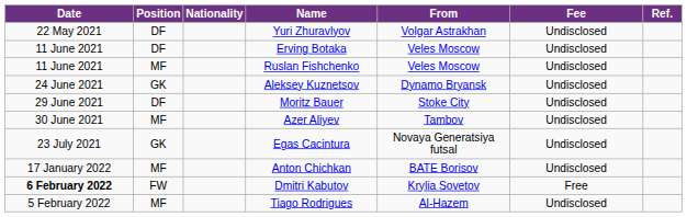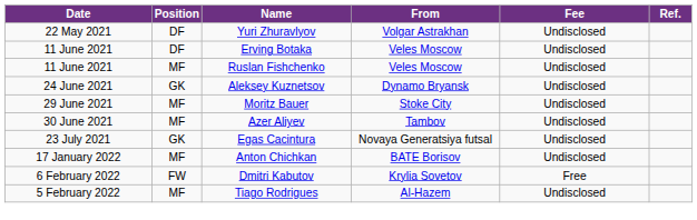 <table class="wikitable"  style="text-align:center; font-size:90%; ">
 <tr>
 <th style="background:#6C3082; color:white; width:200px;">Date</th>
 <th style="background:#6C3082; color:white; width:50px;">Position</th>
-<th style="background:#6C3082; color:white; width:505x;">Nationality</th>
 <th style="background:#6C3082; color:white; width:200px;">Name</th>
 <th style="background:#6C3082; color:white; width:200px;">From</th>
 <th style="background:#6C3082; color:white; width:200px;">Fee</th>
 <th style="background:#6C3082; color:white; width:50px;">Ref.</th>
 </tr>
 <tr>
 <td>22 May 2021</td>
 <td>DF</td>
-<td></td>
 <td><a href='#'>Yuri Zhuravlyov</a></td>
 <td><a href='#'>Volgar Astrakhan</a></td>
 <td>Undisclosed</td>
 <td></td>
 </tr>
 <tr>
 <td>11 June 2021</td>
 <td>DF</td>
-<td></td>
 <td><a href='#'>Erving Botaka</a></td>
 <td><a href='#'>Veles Moscow</a></td>
 <td>Undisclosed</td>
 <td></td>
 </tr>
 <tr>
 <td>11 June 2021</td>
 <td>MF</td>
-<td></td>
 <td><a href='#'>Ruslan Fishchenko</a></td>
 <td><a href='#'>Veles Moscow</a></td>
 <td>Undisclosed</td>
 <td></td>
 </tr>
 <tr>
 <td>24 June 2021</td>
 <td>GK</td>
-<td></td>
 <td><a href='#'>Aleksey Kuznetsov</a></td>
 <td><a href='#'>Dynamo Bryansk</a></td>
 <td>Undisclosed</td>
 <td></td>
 </tr>
 <tr>
 <td>29 June 2021</td>
-<td>DF</td>
-<td></td>
+<td>MF</td>
 <td><a href='#'>Moritz Bauer</a></td>
 <td><a href='#'>Stoke City</a></td>
 <td>Undisclosed</td>
 <td></td>
 </tr>
 <tr>
 <td>30 June 2021</td>
 <td>MF</td>
-<td></td>
 <td><a href='#'>Azer Aliyev</a></td>
 <td><a href='#'>Tambov</a></td>
 <td>Undisclosed</td>
 <td></td>
 </tr>
 <tr>
 <td>23 July 2021</td>
 <td>GK</td>
-<td></td>
 <td><a href='#'>Egas Cacintura</a></td>
 <td>Novaya Generatsiya futsal</td>
 <td>Undisclosed</td>
 <td></td>
 </tr>
 <tr>
 <td>17 January 2022</td>
 <td>MF</td>
-<td></td>
 <td><a href='#'>Anton Chichkan</a></td>
 <td><a href='#'>BATE Borisov</a></td>
 <td>Undisclosed</td>
 <td></td>
 </tr>
 <tr>
-<td><strong>6 February 2022</strong></td>
+<td>6 February 2022</td>
 <td>FW</td>
-<td></td>
 <td><a href='#'>Dmitri Kabutov</a></td>
 <td><a href='#'>Krylia Sovetov</a></td>
 <td>Free</td>
 <td></td>
 </tr>
 <tr>
 <td>5 February 2022</td>
 <td>MF</td>
-<td></td>
 <td><a href='#'>Tiago Rodrigues</a></td>
 <td><a href='#'>Al-Hazem</a></td>
 <td>Undisclosed</td>
 <td></td>
 </tr>
 </table>
